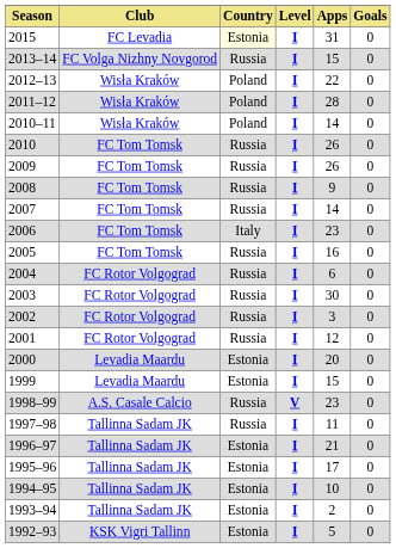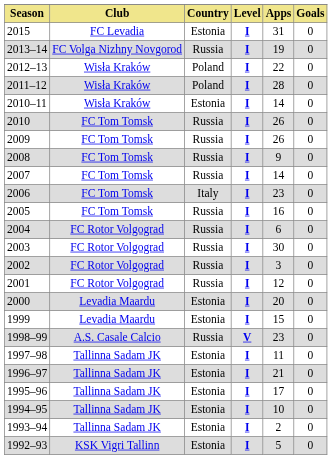 <table border=1 cellpadding=3 style="border-collapse: collapse;">
 <tr align=center style=background:#efefefe>
 </tr>
 <tr ---- bgcolor="#F0E68C" align="center">
 <th>Season</th>
 <th>Club</th>
 <th>Country</th>
 <th>Level</th>
 <th>Apps</th>
 <th>Goals</th>
 </tr>
 <tr>
 <td>2015</td>
 <td align=center><a href='#'>FC Levadia</a></td>
-<td align=center style="background: lightyellow;">Estonia</td>
+<td align=center>Estonia</td>
 <td align=center><strong><a href='#'>I</a></strong></td>
 <td align=center>31</td>
 <td align=center>0</td>
 </tr>
 <tr bgcolor=#dddddd>
 <td>2013–14</td>
 <td align=center><a href='#'>FC Volga Nizhny Novgorod</a></td>
 <td align=center>Russia</td>
 <td align=center><strong><a href='#'>I</a></strong></td>
-<td align=center>15</td>
+<td align=center>19</td>
 <td align=center>0</td>
 </tr>
 <tr>
 <td>2012–13</td>
 <td align=center><a href='#'>Wisła Kraków</a></td>
 <td align=center>Poland</td>
 <td align=center><strong><a href='#'>I</a></strong></td>
 <td align=center>22</td>
 <td align=center>0</td>
 </tr>
 <tr bgcolor=#dddddd>
 <td>2011–12</td>
 <td align=center><a href='#'>Wisła Kraków</a></td>
 <td align=center>Poland</td>
 <td align=center><strong><a href='#'>I</a></strong></td>
 <td align=center>28</td>
 <td align=center>0</td>
 </tr>
 <tr>
 <td>2010–11</td>
 <td align=center><a href='#'>Wisła Kraków</a></td>
-<td align=center>Poland</td>
+<td align=center>Estonia</td>
 <td align=center><strong><a href='#'>I</a></strong></td>
 <td align=center>14</td>
 <td align=center>0</td>
 </tr>
 <tr bgcolor=#dddddd>
 <td>2010</td>
 <td align=center><a href='#'>FC Tom Tomsk</a></td>
 <td align=center>Russia</td>
 <td align=center><strong><a href='#'>I</a></strong></td>
 <td align=center>26</td>
 <td align=center>0</td>
 </tr>
 <tr>
 <td>2009</td>
 <td align=center><a href='#'>FC Tom Tomsk</a></td>
 <td align=center>Russia</td>
 <td align=center><strong><a href='#'>I</a></strong></td>
 <td align=center>26</td>
 <td align=center>0</td>
 </tr>
 <tr bgcolor=#dddddd>
 <td>2008</td>
 <td align=center><a href='#'>FC Tom Tomsk</a></td>
 <td align=center>Russia</td>
 <td align=center><strong><a href='#'>I</a></strong></td>
 <td align=center>9</td>
 <td align=center>0</td>
 </tr>
 <tr>
 <td>2007</td>
 <td align=center><a href='#'>FC Tom Tomsk</a></td>
 <td align=center>Russia</td>
 <td align=center><strong><a href='#'>I</a></strong></td>
 <td align=center>14</td>
 <td align=center>0</td>
 </tr>
 <tr bgcolor=#dddddd>
 <td>2006</td>
 <td align=center><a href='#'>FC Tom Tomsk</a></td>
 <td align=center>Italy</td>
 <td align=center><strong><a href='#'>I</a></strong></td>
 <td align=center>23</td>
 <td align=center>0</td>
 </tr>
 <tr>
 <td>2005</td>
 <td align=center><a href='#'>FC Tom Tomsk</a></td>
 <td align=center>Russia</td>
 <td align=center><strong><a href='#'>I</a></strong></td>
 <td align=center>16</td>
 <td align=center>0</td>
 </tr>
 <tr bgcolor=#dddddd>
 <td>2004</td>
 <td align=center><a href='#'>FC Rotor Volgograd</a></td>
 <td align=center>Russia</td>
 <td align=center><strong><a href='#'>I</a></strong></td>
 <td align=center>6</td>
 <td align=center>0</td>
 </tr>
 <tr>
 <td>2003</td>
 <td align=center><a href='#'>FC Rotor Volgograd</a></td>
 <td align=center>Russia</td>
 <td align=center><strong><a href='#'>I</a></strong></td>
 <td align=center>30</td>
 <td align=center>0</td>
 </tr>
 <tr bgcolor=#dddddd>
 <td>2002</td>
 <td align=center><a href='#'>FC Rotor Volgograd</a></td>
 <td align=center>Russia</td>
 <td align=center><strong><a href='#'>I</a></strong></td>
 <td align=center>3</td>
 <td align=center>0</td>
 </tr>
 <tr>
 <td>2001</td>
 <td align=center><a href='#'>FC Rotor Volgograd</a></td>
 <td align=center>Russia</td>
 <td align=center><strong><a href='#'>I</a></strong></td>
 <td align=center>12</td>
 <td align=center>0</td>
 </tr>
 <tr bgcolor=#dddddd>
 <td>2000</td>
 <td align=center><a href='#'>Levadia Maardu</a></td>
 <td align=center>Estonia</td>
 <td align=center><strong><a href='#'>I</a></strong></td>
 <td align=center>20</td>
 <td align=center>0</td>
 </tr>
 <tr>
 <td>1999</td>
 <td align=center><a href='#'>Levadia Maardu</a></td>
 <td align=center>Estonia</td>
 <td align=center><strong><a href='#'>I</a></strong></td>
 <td align=center>15</td>
 <td align=center>0</td>
 </tr>
 <tr bgcolor=#dddddd>
 <td>1998–99</td>
 <td align=center><a href='#'>A.S. Casale Calcio</a></td>
 <td align=center>Russia</td>
 <td align=center><strong><a href='#'>V</a></strong></td>
 <td align=center>23</td>
 <td align=center>0</td>
 </tr>
 <tr>
 <td>1997–98</td>
 <td align=center><a href='#'>Tallinna Sadam JK</a></td>
-<td align=center>Russia</td>
+<td align=center>Estonia</td>
 <td align=center><strong><a href='#'>I</a></strong></td>
 <td align=center>11</td>
 <td align=center>0</td>
 </tr>
 <tr bgcolor=#dddddd>
 <td>1996–97</td>
 <td align=center><a href='#'>Tallinna Sadam JK</a></td>
 <td align=center>Estonia</td>
 <td align=center><strong><a href='#'>I</a></strong></td>
 <td align=center>21</td>
 <td align=center>0</td>
 </tr>
 <tr>
 <td>1995–96</td>
 <td align=center><a href='#'>Tallinna Sadam JK</a></td>
 <td align=center>Estonia</td>
 <td align=center><strong><a href='#'>I</a></strong></td>
 <td align=center>17</td>
 <td align=center>0</td>
 </tr>
 <tr bgcolor=#dddddd>
 <td>1994–95</td>
 <td align=center><a href='#'>Tallinna Sadam JK</a></td>
 <td align=center>Estonia</td>
 <td align=center><strong><a href='#'>I</a></strong></td>
 <td align=center>10</td>
 <td align=center>0</td>
 </tr>
 <tr>
 <td>1993–94</td>
 <td align=center><a href='#'>Tallinna Sadam JK</a></td>
 <td align=center>Estonia</td>
 <td align=center><strong><a href='#'>I</a></strong></td>
 <td align=center>2</td>
 <td align=center>0</td>
 </tr>
 <tr bgcolor=#dddddd>
 <td>1992–93</td>
 <td align=center><a href='#'>KSK Vigri Tallinn</a></td>
 <td align=center>Estonia</td>
 <td align=center><strong><a href='#'>I</a></strong></td>
 <td align=center>5</td>
 <td align=center>0</td>
 </tr>
 </table>
